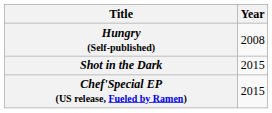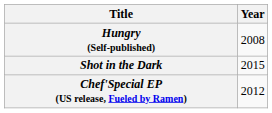 <table class="wikitable plainrowheaders" border="1" style="text-align:center;">
 <tr>
 <th scope="col" style="width:19em;">Title</th>
 <th scope="col">Year</th>
 </tr>
 <tr>
 <th scope="row"><em>Hungry</em><br><small>(Self-published)</small></th>
 <td>2008</td>
 </tr>
 <tr>
 <th scope="row"><em>Shot in the Dark</em></th>
 <td>2015</td>
 </tr>
 <tr>
 <th scope="row"><em>Chef'Special EP</em> <br><small>(US release, <a href='#'>Fueled by Ramen</a>)</small></th>
-<td>2015</td>
+<td>2012</td>
 </tr>
 </table>
